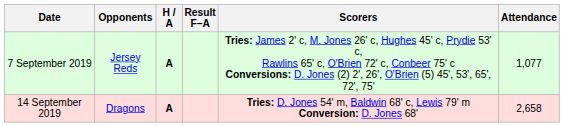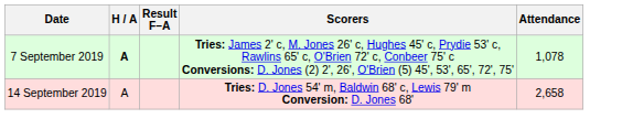 <table class="wikitable" style="text-align:center">
 <tr>
 <th>Date</th>
-<th>Opponents</th>
 <th>H / A</th>
 <th>Result<br>F–A</th>
 <th>Scorers</th>
 <th>Attendance</th>
 </tr>
 <tr style="background:#ddffdd">
 <td>7 September 2019</td>
-<td><a href='#'>Jersey Reds</a></td>
 <td><strong>A</strong></td>
 <td></td>
 <td><strong>Tries:</strong> <a href='#'>James</a> 2' c, <a href='#'>M. Jones</a> 26' c, <a href='#'>Hughes</a> 45' c, <a href='#'>Prydie</a> 53' c,<br><a href='#'>Rawlins</a> 65' c, <a href='#'>O'Brien</a> 72' c, <a href='#'>Conbeer</a> 75' c <br><strong>Conversions:</strong> <a href='#'>D. Jones</a> (2) 2', 26', <a href='#'>O'Brien</a> (5) 45', 53', 65', 72', 75'</td>
-<td>1,077</td>
+<td>1,078</td>
 </tr>
 <tr style="background:#ffdddd">
 <td>14 September 2019</td>
-<td><a href='#'>Dragons</a></td>
-<td><strong>A</strong></td>
+<td>A</td>
 <td></td>
 <td><strong>Tries:</strong> <a href='#'>D. Jones</a> 54' m, <a href='#'>Baldwin</a> 68' c, <a href='#'>Lewis</a> 79' m <br> <strong>Conversion:</strong> <a href='#'>D. Jones</a> 68'</td>
 <td>2,658</td>
 </tr>
 </table>
